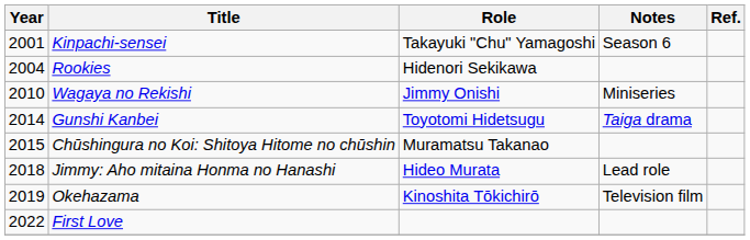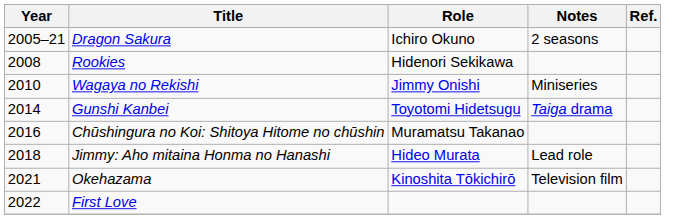 <table class="wikitable">
 <tr>
 <th>Year</th>
 <th>Title</th>
 <th>Role</th>
 <th>Notes</th>
 <th>Ref.</th>
 </tr>
 <tr>
-<td>2001</td>
-<td><em><a href='#'>Kinpachi-sensei</a></em></td>
-<td>Takayuki "Chu" Yamagoshi</td>
-<td>Season 6</td>
+<td>2005–21</td>
+<td><em><a href='#'>Dragon Sakura</a></em></td>
+<td>Ichiro Okuno</td>
+<td>2 seasons</td>
 <td></td>
 </tr>
 <tr>
-<td>2004</td>
+<td>2008</td>
 <td><em><a href='#'>Rookies</a></em></td>
 <td>Hidenori Sekikawa</td>
 <td></td>
 <td></td>
 </tr>
 <tr>
 <td>2010</td>
 <td><em><a href='#'>Wagaya no Rekishi</a></em></td>
 <td><a href='#'>Jimmy Onishi</a></td>
 <td>Miniseries</td>
 <td></td>
 </tr>
 <tr>
 <td>2014</td>
 <td><em><a href='#'>Gunshi Kanbei</a></em></td>
 <td><a href='#'>Toyotomi Hidetsugu</a></td>
 <td><a href='#'><em>Taiga</em> drama</a></td>
 <td></td>
 </tr>
 <tr>
-<td>2015</td>
+<td>2016</td>
 <td><em>Chūshingura no Koi: Shitoya Hitome no chūshin</em></td>
 <td>Muramatsu Takanao</td>
 <td></td>
 <td></td>
 </tr>
 <tr>
 <td>2018</td>
 <td><em>Jimmy: Aho mitaina Honma no Hanashi</em></td>
 <td><a href='#'>Hideo Murata</a></td>
 <td>Lead role</td>
 <td></td>
 </tr>
 <tr>
-<td rowspan="1">2019</td>
+<td rowspan="1">2021</td>
 <td><em>Okehazama</em></td>
 <td><a href='#'>Kinoshita Tōkichirō</a></td>
 <td>Television film</td>
 <td></td>
 </tr>
 <tr>
 <td rowspan="1">2022</td>
 <td><em><a href='#'>First Love</a></em></td>
 <td></td>
 <td></td>
 <td></td>
 </tr>
 <tr>
 </tr>
 </table>
